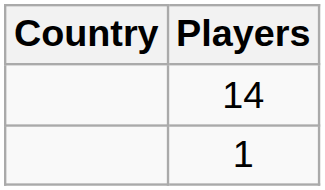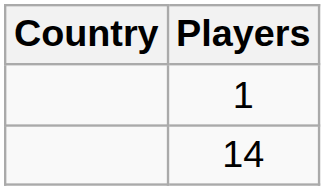 <table class="sortable wikitable">
 <tr>
 <th>Country</th>
 <th>Players</th>
 </tr>
 <tr>
 <td></td>
-<td align=center>14</td>
+<td align=center>1</td>
 </tr>
 <tr>
 <td></td>
-<td align=center>1</td>
+<td align=center>14</td>
 </tr>
 </table>
